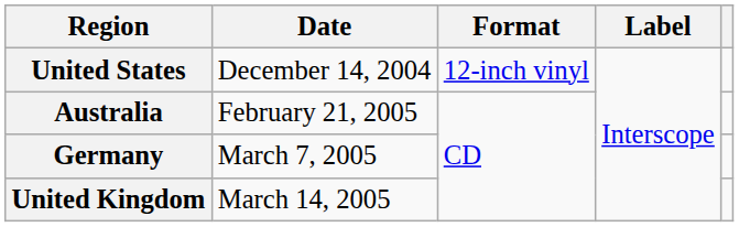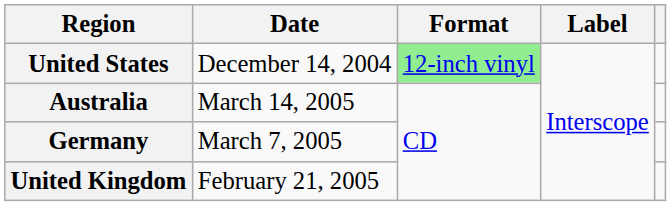 <table class="wikitable plainrowheaders">
 <tr>
 <th scope="col">Region</th>
 <th scope="col">Date</th>
 <th scope="col">Format</th>
 <th scope="col">Label</th>
 <th scope="col"></th>
 </tr>
 <tr>
 <th scope="row">United States</th>
 <td>December 14, 2004</td>
-<td><a href='#'>12-inch vinyl</a></td>
+<td style="background: lightgreen;"><a href='#'>12-inch vinyl</a></td>
 <td rowspan="4"><a href='#'>Interscope</a></td>
 <td></td>
 </tr>
 <tr>
 <th scope="row">Australia</th>
-<td>February 21, 2005</td>
+<td>March 14, 2005</td>
 <td rowspan="3"><a href='#'>CD</a></td>
 <td></td>
 </tr>
 <tr>
 <th scope="row">Germany</th>
 <td>March 7, 2005</td>
 <td></td>
 </tr>
 <tr>
 <th scope="row">United Kingdom</th>
-<td>March 14, 2005</td>
+<td>February 21, 2005</td>
 <td></td>
 </tr>
 </table>
